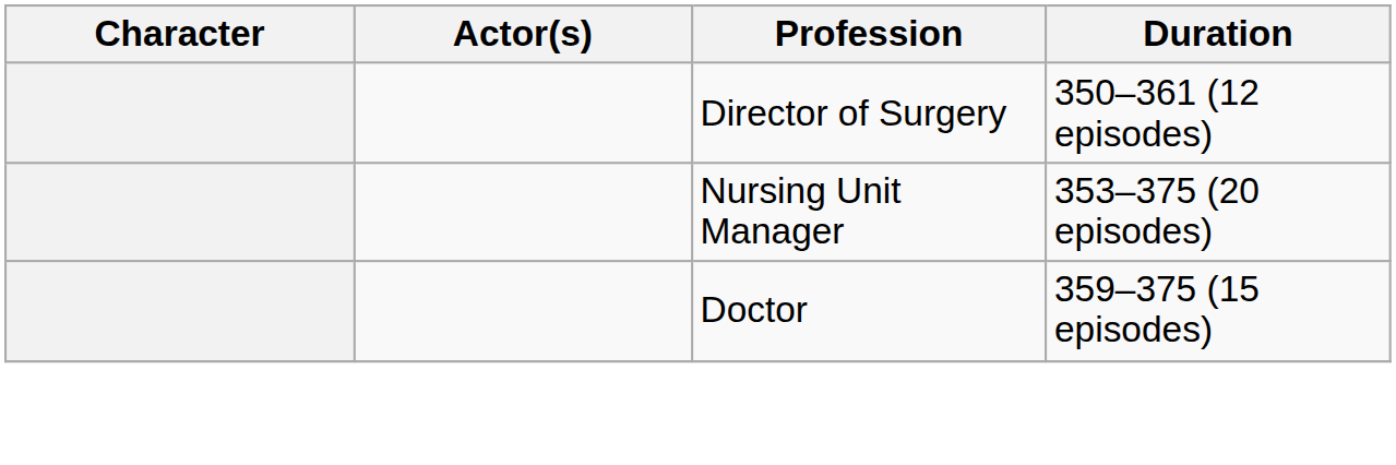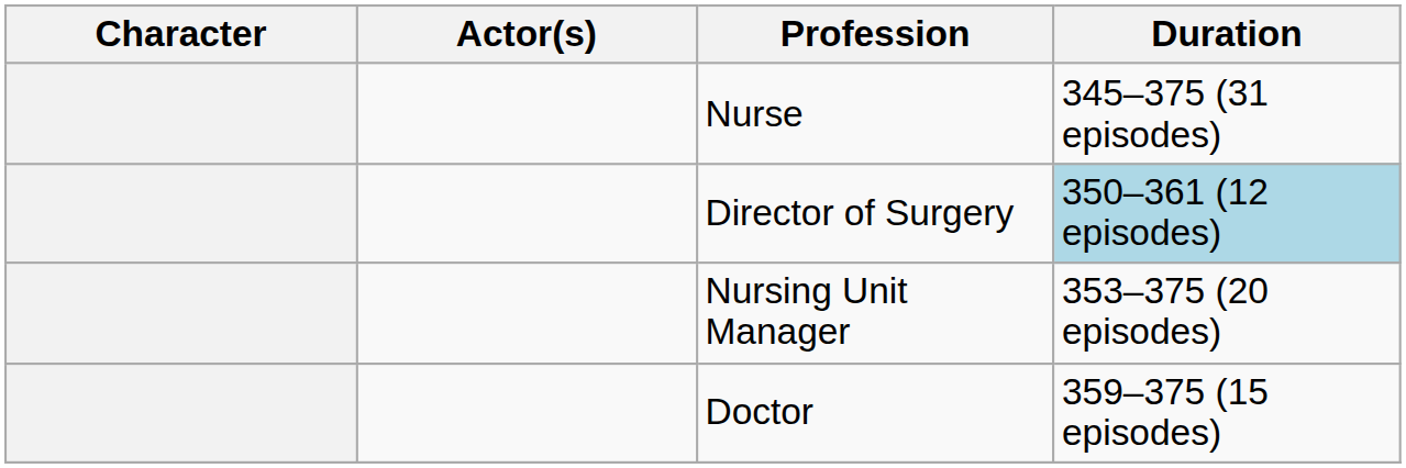 <table class="wikitable plainrowheaders sortable">
 <tr>
 <th scope="col" width="180">Character</th>
 <th scope="col" width="180">Actor(s)</th>
 <th scope="col" width="180">Profession</th>
 <th scope="col" width="180">Duration</th>
 </tr>
 <tr>
 <th scope="row"></th>
 <td></td>
+<td>Nurse</td>
+<td>345–375 (31 episodes)</td>
+</tr>
+<tr>
+<th scope="row"></th>
+<td></td>
 <td>Director of Surgery</td>
-<td>350–361 (12 episodes)</td>
+<td style="background: lightblue;">350–361 (12 episodes)</td>
 </tr>
 <tr>
 <th scope="row"></th>
 <td></td>
 <td>Nursing Unit Manager</td>
 <td>353–375 (20 episodes)</td>
 </tr>
 <tr>
 <th scope="row"></th>
 <td></td>
 <td>Doctor</td>
 <td>359–375 (15 episodes)</td>
 </tr>
 <tr>
 </tr>
 </table>
